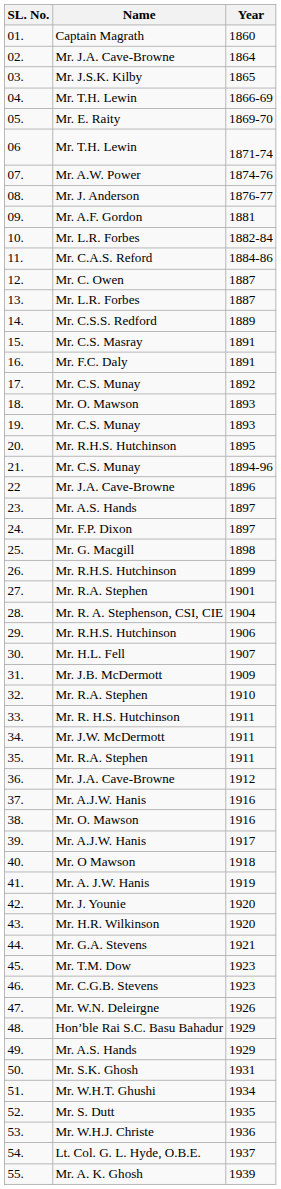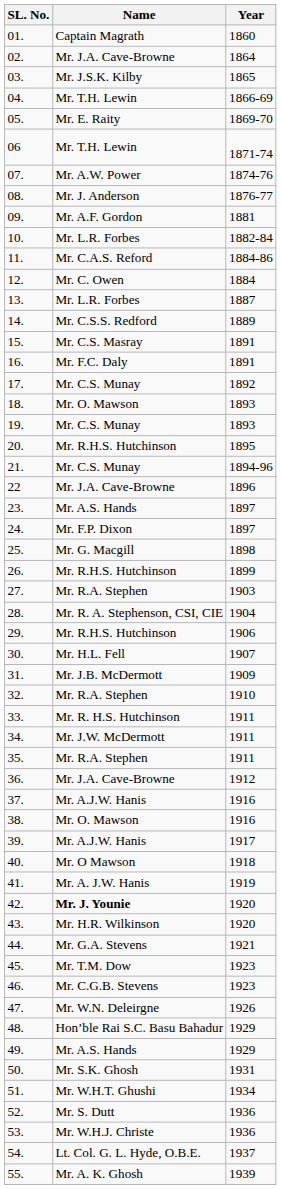 <table class="wikitable">
 <tr>
 <th>SL. No.</th>
 <th>Name</th>
 <th>Year</th>
 </tr>
 <tr>
 <td>01.</td>
 <td>Captain Magrath</td>
 <td>1860</td>
 </tr>
 <tr>
 <td>02.</td>
 <td>Mr. J.A. Cave-Browne</td>
 <td>1864</td>
 </tr>
 <tr>
 <td>03.</td>
 <td>Mr. J.S.K. Kilby</td>
 <td>1865</td>
 </tr>
 <tr>
 <td>04.</td>
 <td>Mr. T.H. Lewin</td>
 <td>1866-69</td>
 </tr>
 <tr>
 <td>05.</td>
 <td>Mr. E. Raity</td>
 <td>1869-70</td>
 </tr>
 <tr>
 <td>06</td>
 <td>Mr. T.H. Lewin</td>
 <td><br>1871-74</td>
 </tr>
 <tr>
 <td>07.</td>
 <td>Mr. A.W. Power</td>
 <td>1874-76</td>
 </tr>
 <tr>
 <td>08.</td>
 <td>Mr. J. Anderson</td>
 <td>1876-77</td>
 </tr>
 <tr>
 <td>09.</td>
 <td>Mr. A.F. Gordon</td>
 <td>1881</td>
 </tr>
 <tr>
 <td>10.</td>
 <td>Mr. L.R. Forbes</td>
 <td>1882-84</td>
 </tr>
 <tr>
 <td>11.</td>
 <td>Mr. C.A.S. Reford</td>
 <td>1884-86</td>
 </tr>
 <tr>
 <td>12.</td>
 <td>Mr. C. Owen</td>
-<td>1887</td>
+<td>1884</td>
 </tr>
 <tr>
 <td>13.</td>
 <td>Mr. L.R. Forbes</td>
 <td>1887</td>
 </tr>
 <tr>
 <td>14.</td>
 <td>Mr. C.S.S. Redford</td>
 <td>1889</td>
 </tr>
 <tr>
 <td>15.</td>
 <td>Mr. C.S. Masray</td>
 <td>1891</td>
 </tr>
 <tr>
 <td>16.</td>
 <td>Mr. F.C. Daly</td>
 <td>1891</td>
 </tr>
 <tr>
 <td>17.</td>
 <td>Mr. C.S. Munay</td>
 <td>1892</td>
 </tr>
 <tr>
 <td>18.</td>
 <td>Mr. O. Mawson</td>
 <td>1893</td>
 </tr>
 <tr>
 <td>19.</td>
 <td>Mr. C.S. Munay</td>
 <td>1893</td>
 </tr>
 <tr>
 <td>20.</td>
 <td>Mr. R.H.S. Hutchinson</td>
 <td>1895</td>
 </tr>
 <tr>
 <td>21.</td>
 <td>Mr. C.S. Munay</td>
 <td>1894-96</td>
 </tr>
 <tr>
 <td>22</td>
 <td>Mr. J.A. Cave-Browne</td>
 <td>1896</td>
 </tr>
 <tr>
 <td>23.</td>
 <td>Mr. A.S. Hands</td>
 <td>1897</td>
 </tr>
 <tr>
 <td>24.</td>
 <td>Mr. F.P. Dixon</td>
 <td>1897</td>
 </tr>
 <tr>
 <td>25.</td>
 <td>Mr. G. Macgill</td>
 <td>1898</td>
 </tr>
 <tr>
 <td>26.</td>
 <td>Mr. R.H.S. Hutchinson</td>
 <td>1899</td>
 </tr>
 <tr>
 <td>27.</td>
 <td>Mr. R.A. Stephen</td>
-<td>1901</td>
+<td>1903</td>
 </tr>
 <tr>
 <td>28.</td>
 <td>Mr. R. A. Stephenson, CSI, CIE</td>
 <td>1904</td>
 </tr>
 <tr>
 <td>29.</td>
 <td>Mr. R.H.S. Hutchinson</td>
 <td>1906</td>
 </tr>
 <tr>
 <td>30.</td>
 <td>Mr. H.L. Fell</td>
 <td>1907</td>
 </tr>
 <tr>
 <td>31.</td>
 <td>Mr. J.B. McDermott</td>
 <td>1909</td>
 </tr>
 <tr>
 <td>32.</td>
 <td>Mr. R.A. Stephen</td>
 <td>1910</td>
 </tr>
 <tr>
 <td>33.</td>
 <td>Mr. R. H.S. Hutchinson</td>
 <td>1911</td>
 </tr>
 <tr>
 <td>34.</td>
 <td>Mr. J.W. McDermott</td>
 <td>1911</td>
 </tr>
 <tr>
 <td>35.</td>
 <td>Mr. R.A. Stephen</td>
 <td>1911</td>
 </tr>
 <tr>
 <td>36.</td>
 <td>Mr. J.A. Cave-Browne</td>
 <td>1912</td>
 </tr>
 <tr>
 <td>37.</td>
 <td>Mr. A.J.W. Hanis</td>
 <td>1916</td>
 </tr>
 <tr>
 <td>38.</td>
 <td>Mr. O. Mawson</td>
 <td>1916</td>
 </tr>
 <tr>
 <td>39.</td>
 <td>Mr. A.J.W. Hanis</td>
 <td>1917</td>
 </tr>
 <tr>
 <td>40.</td>
 <td>Mr. O Mawson</td>
 <td>1918</td>
 </tr>
 <tr>
 <td>41.</td>
 <td>Mr. A. J.W. Hanis</td>
 <td>1919</td>
 </tr>
 <tr>
 <td>42.</td>
-<td>Mr. J. Younie</td>
+<td><strong>Mr. J. Younie</strong></td>
 <td>1920</td>
 </tr>
 <tr>
 <td>43.</td>
 <td>Mr. H.R. Wilkinson</td>
 <td>1920</td>
 </tr>
 <tr>
 <td>44.</td>
 <td>Mr. G.A. Stevens</td>
 <td>1921</td>
 </tr>
 <tr>
 <td>45.</td>
 <td>Mr. T.M. Dow</td>
 <td>1923</td>
 </tr>
 <tr>
 <td>46.</td>
 <td>Mr. C.G.B. Stevens</td>
 <td>1923</td>
 </tr>
 <tr>
 <td>47.</td>
 <td>Mr. W.N. Deleirgne</td>
 <td>1926</td>
 </tr>
 <tr>
 <td>48.</td>
 <td>Hon’ble Rai S.C. Basu Bahadur</td>
 <td>1929</td>
 </tr>
 <tr>
 <td>49.</td>
 <td>Mr. A.S. Hands</td>
 <td>1929</td>
 </tr>
 <tr>
 <td>50.</td>
 <td>Mr. S.K. Ghosh</td>
 <td>1931</td>
 </tr>
 <tr>
 <td>51.</td>
 <td>Mr. W.H.T. Ghushi</td>
 <td>1934</td>
 </tr>
 <tr>
 <td>52.</td>
 <td>Mr. S. Dutt</td>
-<td>1935</td>
+<td>1936</td>
 </tr>
 <tr>
 <td>53.</td>
 <td>Mr. W.H.J. Christe</td>
 <td>1936</td>
 </tr>
 <tr>
 <td>54.</td>
 <td>Lt. Col. G. L. Hyde, O.B.E.</td>
 <td>1937</td>
 </tr>
 <tr>
 <td>55.</td>
 <td>Mr. A. K. Ghosh</td>
 <td>1939</td>
 </tr>
 </table>
